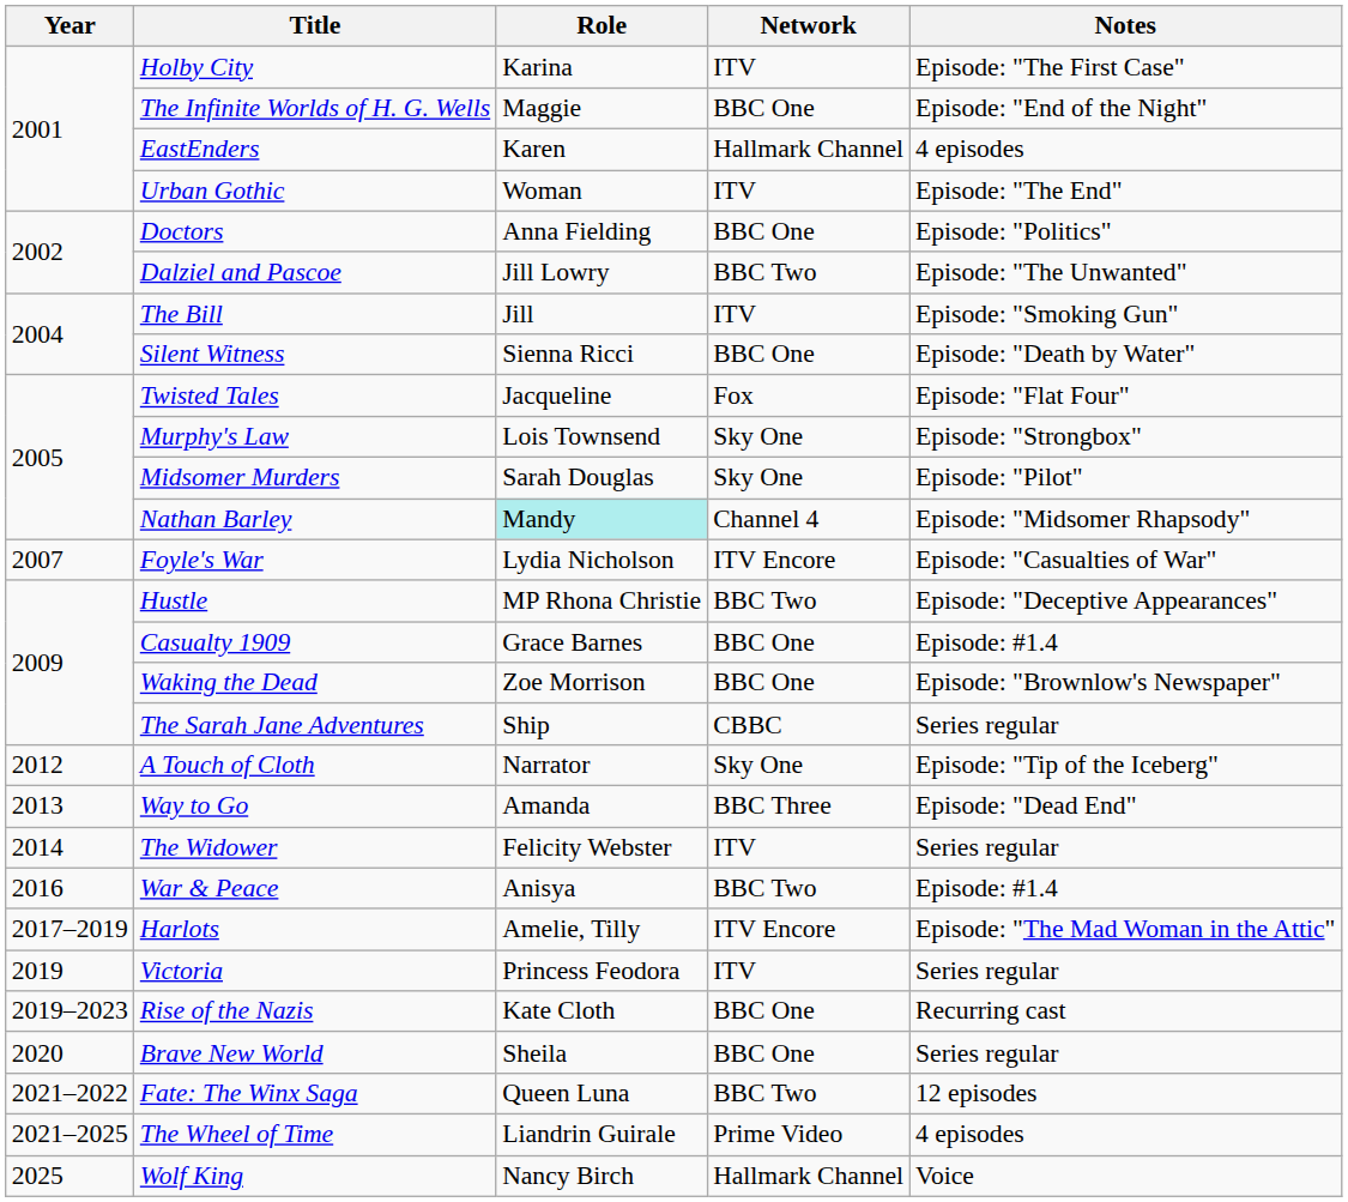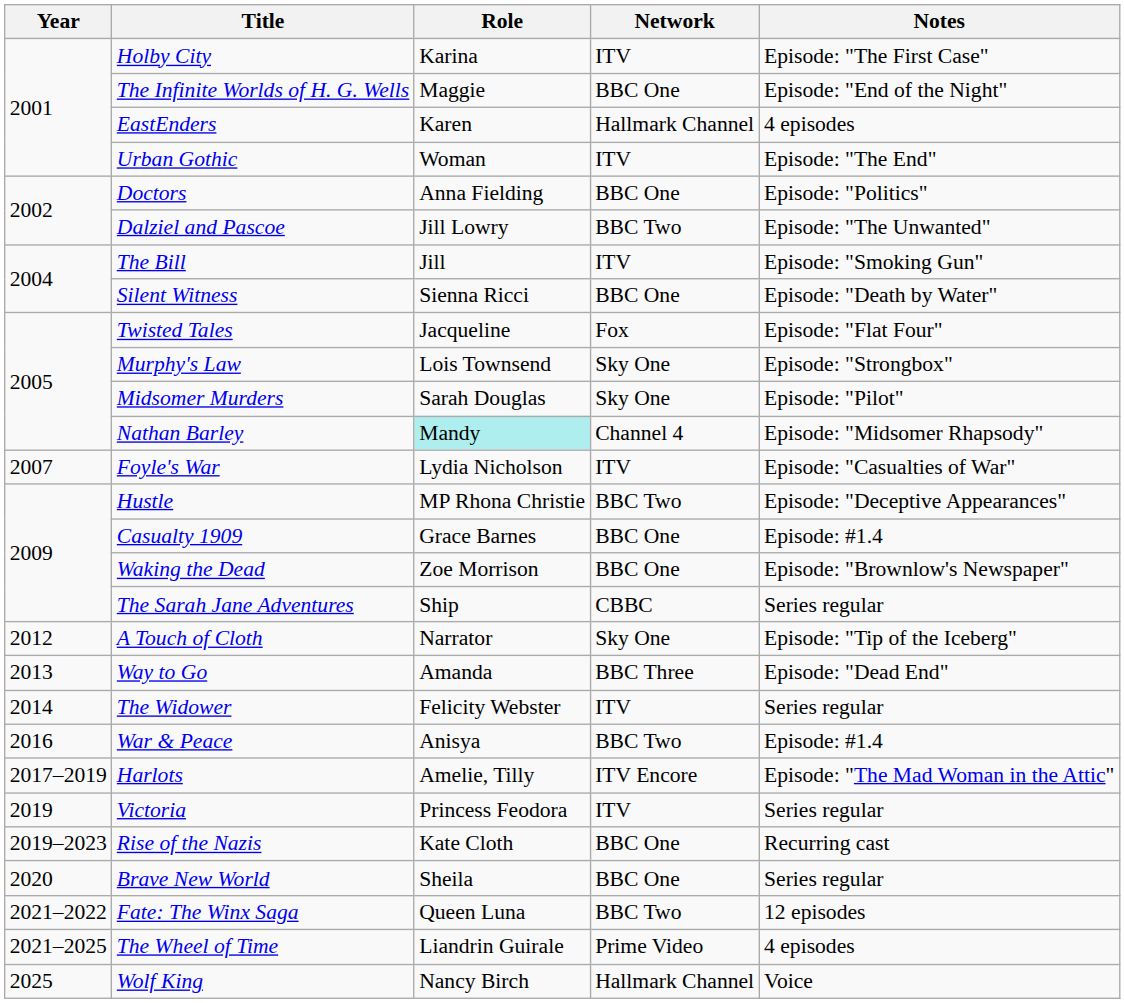 <table class="wikitable sortable">
 <tr>
 <th>Year</th>
 <th>Title</th>
 <th>Role</th>
 <th>Network</th>
 <th>Notes</th>
 </tr>
 <tr>
 <td rowspan="4">2001</td>
 <td><em><a href='#'>Holby City</a></em></td>
 <td>Karina</td>
 <td>ITV</td>
 <td>Episode: "The First Case"</td>
 </tr>
 <tr>
 <td><em><a href='#'>The Infinite Worlds of H. G. Wells</a></em></td>
 <td>Maggie</td>
 <td>BBC One</td>
 <td>Episode: "End of the Night"</td>
 </tr>
 <tr>
 <td><em><a href='#'>EastEnders</a></em></td>
 <td>Karen</td>
 <td>Hallmark Channel</td>
 <td>4 episodes</td>
 </tr>
 <tr>
 <td><em><a href='#'>Urban Gothic</a></em></td>
 <td>Woman</td>
 <td>ITV</td>
 <td>Episode: "The End"</td>
 </tr>
 <tr>
 <td rowspan="2">2002</td>
 <td><em><a href='#'>Doctors</a></em></td>
 <td>Anna Fielding</td>
 <td>BBC One</td>
 <td>Episode: "Politics"</td>
 </tr>
 <tr>
 <td><em><a href='#'>Dalziel and Pascoe</a></em></td>
 <td>Jill Lowry</td>
 <td>BBC Two</td>
 <td>Episode: "The Unwanted"</td>
 </tr>
 <tr>
 <td rowspan="2">2004</td>
 <td><em><a href='#'>The Bill</a></em></td>
 <td>Jill</td>
 <td>ITV</td>
 <td>Episode: "Smoking Gun"</td>
 </tr>
 <tr>
 <td><em><a href='#'>Silent Witness</a></em></td>
 <td>Sienna Ricci</td>
 <td>BBC One</td>
 <td>Episode: "Death by Water"</td>
 </tr>
 <tr>
 <td rowspan="4">2005</td>
 <td><em><a href='#'>Twisted Tales</a></em></td>
 <td>Jacqueline</td>
 <td>Fox</td>
 <td>Episode: "Flat Four"</td>
 </tr>
 <tr>
 <td><em><a href='#'>Murphy's Law</a></em></td>
 <td>Lois Townsend</td>
 <td>Sky One</td>
 <td>Episode: "Strongbox"</td>
 </tr>
 <tr>
 <td><em><a href='#'>Midsomer Murders</a></em></td>
 <td>Sarah Douglas</td>
 <td>Sky One</td>
 <td>Episode: "Pilot"</td>
 </tr>
 <tr>
 <td><em><a href='#'>Nathan Barley</a></em></td>
 <td style="background: paleturquoise;">Mandy</td>
 <td>Channel 4</td>
 <td>Episode: "Midsomer Rhapsody"</td>
 </tr>
 <tr>
 <td>2007</td>
 <td><em><a href='#'>Foyle's War</a></em></td>
 <td>Lydia Nicholson</td>
-<td>ITV Encore</td>
+<td>ITV</td>
 <td>Episode: "Casualties of War"</td>
 </tr>
 <tr>
 <td rowspan="4">2009</td>
 <td><em><a href='#'>Hustle</a></em></td>
 <td>MP Rhona Christie</td>
 <td>BBC Two</td>
 <td>Episode: "Deceptive Appearances"</td>
 </tr>
 <tr>
 <td><em><a href='#'>Casualty 1909</a></em></td>
 <td>Grace Barnes</td>
 <td>BBC One</td>
 <td>Episode: #1.4</td>
 </tr>
 <tr>
 <td><em><a href='#'>Waking the Dead</a></em></td>
 <td>Zoe Morrison</td>
 <td>BBC One</td>
 <td>Episode: "Brownlow's Newspaper"</td>
 </tr>
 <tr>
 <td><em><a href='#'>The Sarah Jane Adventures</a></em></td>
 <td>Ship</td>
 <td>CBBC</td>
 <td>Series regular</td>
 </tr>
 <tr>
 <td>2012</td>
 <td><em><a href='#'>A Touch of Cloth</a></em></td>
 <td>Narrator</td>
 <td>Sky One</td>
 <td>Episode: "Tip of the Iceberg"</td>
 </tr>
 <tr>
 <td>2013</td>
 <td><em><a href='#'>Way to Go</a></em></td>
 <td>Amanda</td>
 <td>BBC Three</td>
 <td>Episode: "Dead End"</td>
 </tr>
 <tr>
 <td>2014</td>
 <td><em><a href='#'>The Widower</a></em></td>
 <td>Felicity Webster</td>
 <td>ITV</td>
 <td>Series regular</td>
 </tr>
 <tr>
 <td>2016</td>
 <td><em><a href='#'>War & Peace</a></em></td>
 <td>Anisya</td>
 <td>BBC Two</td>
 <td>Episode: #1.4</td>
 </tr>
 <tr>
 <td>2017–2019</td>
 <td><em><a href='#'>Harlots</a></em></td>
 <td>Amelie, Tilly</td>
 <td>ITV Encore</td>
 <td>Episode: "<a href='#'>The Mad Woman in the Attic</a>"</td>
 </tr>
 <tr>
 <td>2019</td>
 <td><em><a href='#'>Victoria</a></em></td>
 <td>Princess Feodora</td>
 <td>ITV</td>
 <td>Series regular</td>
 </tr>
 <tr>
 <td>2019–2023</td>
 <td><em><a href='#'>Rise of the Nazis</a></em></td>
 <td>Kate Cloth</td>
 <td>BBC One</td>
 <td>Recurring cast</td>
 </tr>
 <tr>
 <td>2020</td>
 <td><em><a href='#'>Brave New World</a></em></td>
 <td>Sheila</td>
 <td>BBC One</td>
 <td>Series regular</td>
 </tr>
 <tr>
 <td>2021–2022</td>
 <td><em><a href='#'>Fate: The Winx Saga</a></em></td>
 <td>Queen Luna</td>
 <td>BBC Two</td>
 <td>12 episodes</td>
 </tr>
 <tr>
 <td>2021–2025</td>
 <td><em><a href='#'>The Wheel of Time</a></em></td>
 <td>Liandrin Guirale</td>
 <td>Prime Video</td>
 <td>4 episodes</td>
 </tr>
 <tr>
 <td>2025</td>
 <td><em><a href='#'>Wolf King</a></em></td>
 <td>Nancy Birch</td>
 <td>Hallmark Channel</td>
 <td>Voice</td>
 </tr>
 </table>
